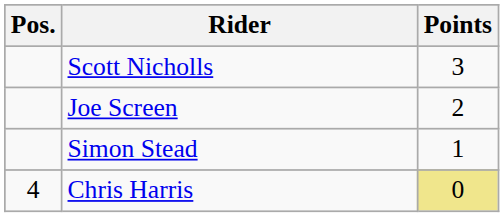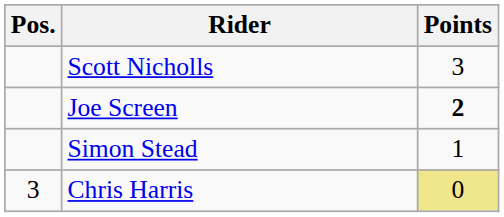 <table class=wikitable style="font-size:93%;">
 <tr>
 <th width=25px>Pos.</th>
 <th width=200px>Rider</th>
 <th width=40px>Points</th>
 </tr>
 <tr align=center>
 <td></td>
 <td align=left><a href='#'>Scott Nicholls</a></td>
 <td>3</td>
 </tr>
 <tr align=center>
 <td></td>
 <td align=left><a href='#'>Joe Screen</a></td>
-<td>2</td>
+<td><strong>2</strong></td>
 </tr>
 <tr align=center>
 <td></td>
 <td align=left><a href='#'>Simon Stead</a></td>
 <td>1</td>
 </tr>
 <tr align=center>
-<td>4</td>
+<td>3</td>
 <td align=left><a href='#'>Chris Harris</a></td>
 <td style="background: khaki;">0</td>
 </tr>
 </table>
